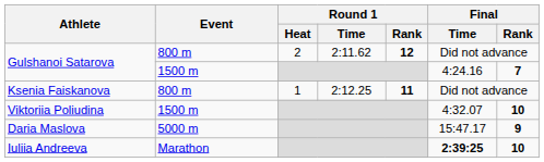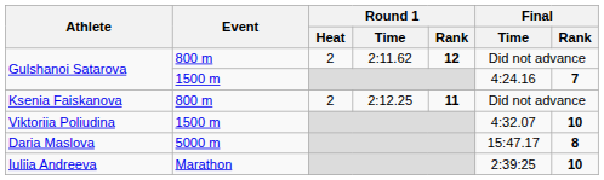 <table class="wikitable" width="72%" style="text-align:center; font-size:90%">
 <tr>
 <th rowspan="2" width="22%">Athlete</th>
 <th rowspan="2" width="18%">Event</th>
 <th colspan="3" width="20%">Round 1</th>
 <th colspan="2" width="15%">Final</th>
 </tr>
 <tr>
 <th width="5%">Heat</th>
 <th width="10%">Time</th>
 <th>Rank</th>
 <th width="10%">Time</th>
 <th>Rank</th>
 </tr>
 <tr>
 <td rowspan=2; align="left"><a href='#'>Gulshanoi Satarova</a></td>
 <td align="left"><a href='#'>800 m</a></td>
 <td>2</td>
 <td>2:11.62</td>
 <td><strong>12</strong></td>
 <td colspan=2>Did not advance</td>
 </tr>
 <tr>
 <td align="left"><a href='#'>1500 m</a></td>
 <td colspan=3 bgcolor=#DCDCDC></td>
 <td>4:24.16</td>
 <td><strong>7</strong></td>
 </tr>
 <tr>
 <td align="left"><a href='#'>Ksenia Faiskanova</a></td>
 <td align="left"><a href='#'>800 m</a></td>
-<td>1</td>
+<td>2</td>
 <td>2:12.25</td>
 <td><strong>11</strong></td>
 <td colspan=2>Did not advance</td>
 </tr>
 <tr>
 <td align="left"><a href='#'>Viktoriia Poliudina</a></td>
 <td align="left"><a href='#'>1500 m</a></td>
 <td colspan=3 bgcolor=#DCDCDC></td>
 <td>4:32.07</td>
 <td align=center><strong>10</strong></td>
 </tr>
 <tr>
 <td align="left"><a href='#'>Daria Maslova</a></td>
 <td align="left"><a href='#'>5000 m</a></td>
 <td colspan=3 bgcolor=#DCDCDC></td>
 <td>15:47.17 <strong></strong></td>
-<td align=center><strong>9</strong></td>
+<td align=center><strong>8</strong></td>
 </tr>
 <tr>
 <td align="left"><a href='#'>Iuliia Andreeva</a></td>
 <td align="left"><a href='#'>Marathon</a></td>
 <td colspan=3 bgcolor=#DCDCDC></td>
-<td><strong>2:39:25</strong></td>
+<td>2:39:25</td>
 <td align=center><strong>10</strong></td>
 </tr>
 </table>
